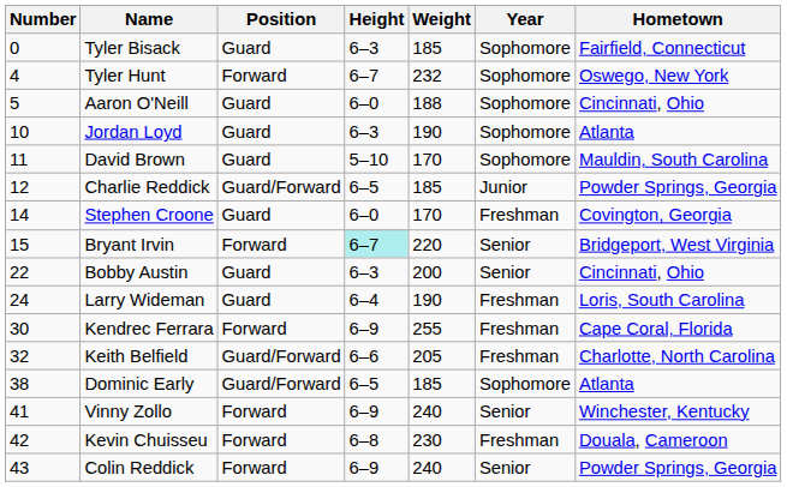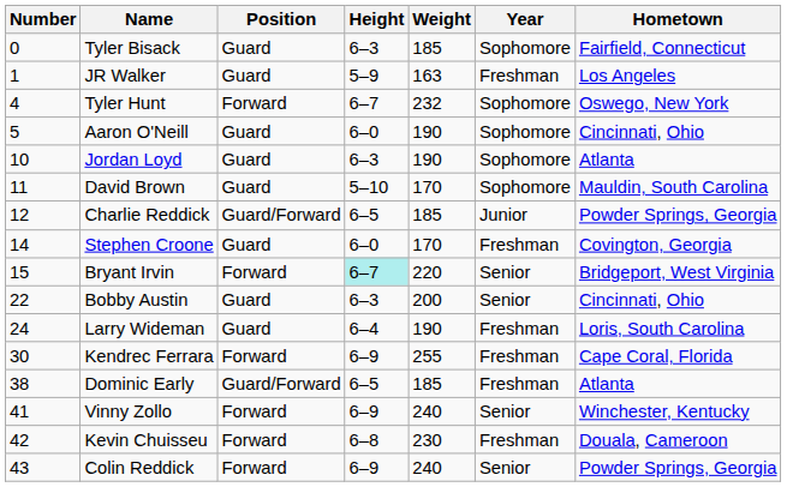 <table class="wikitable" style="font-size: 95%;">
 <tr>
 <th>Number</th>
 <th>Name</th>
 <th>Position</th>
 <th>Height</th>
 <th>Weight</th>
 <th>Year</th>
 <th>Hometown</th>
 </tr>
 <tr>
 <td>0</td>
 <td>Tyler Bisack</td>
 <td>Guard</td>
 <td>6–3</td>
 <td>185</td>
 <td>Sophomore</td>
 <td><a href='#'>Fairfield, Connecticut</a></td>
 </tr>
 <tr>
+<td>1</td>
+<td>JR Walker</td>
+<td>Guard</td>
+<td>5–9</td>
+<td>163</td>
+<td>Freshman</td>
+<td><a href='#'>Los Angeles</a></td>
+</tr>
+<tr>
 <td>4</td>
 <td>Tyler Hunt</td>
 <td>Forward</td>
 <td>6–7</td>
 <td>232</td>
 <td>Sophomore</td>
 <td><a href='#'>Oswego, New York</a></td>
 </tr>
 <tr>
 <td>5</td>
 <td>Aaron O'Neill</td>
 <td>Guard</td>
 <td>6–0</td>
-<td>188</td>
+<td>190</td>
 <td>Sophomore</td>
 <td><a href='#'>Cincinnati</a>, <a href='#'>Ohio</a></td>
 </tr>
 <tr>
 <td>10</td>
 <td><a href='#'>Jordan Loyd</a></td>
 <td>Guard</td>
 <td>6–3</td>
 <td>190</td>
 <td>Sophomore</td>
 <td><a href='#'>Atlanta</a></td>
 </tr>
 <tr>
 <td>11</td>
 <td>David Brown</td>
 <td>Guard</td>
 <td>5–10</td>
 <td>170</td>
 <td>Sophomore</td>
 <td><a href='#'>Mauldin, South Carolina</a></td>
 </tr>
 <tr>
 <td>12</td>
 <td>Charlie Reddick</td>
 <td>Guard/Forward</td>
 <td>6–5</td>
 <td>185</td>
 <td>Junior</td>
 <td><a href='#'>Powder Springs, Georgia</a></td>
 </tr>
 <tr>
 <td>14</td>
 <td><a href='#'>Stephen Croone</a></td>
 <td>Guard</td>
 <td>6–0</td>
 <td>170</td>
 <td>Freshman</td>
 <td><a href='#'>Covington, Georgia</a></td>
 </tr>
 <tr>
 <td>15</td>
 <td>Bryant Irvin</td>
 <td>Forward</td>
 <td style="background: paleturquoise;">6–7</td>
 <td>220</td>
 <td>Senior</td>
 <td><a href='#'>Bridgeport, West Virginia</a></td>
 </tr>
 <tr>
 <td>22</td>
 <td>Bobby Austin</td>
 <td>Guard</td>
 <td>6–3</td>
 <td>200</td>
 <td>Senior</td>
 <td><a href='#'>Cincinnati</a>, <a href='#'>Ohio</a></td>
 </tr>
 <tr>
 <td>24</td>
 <td>Larry Wideman</td>
 <td>Guard</td>
 <td>6–4</td>
 <td>190</td>
 <td>Freshman</td>
 <td><a href='#'>Loris, South Carolina</a></td>
 </tr>
 <tr>
 <td>30</td>
 <td>Kendrec Ferrara</td>
 <td>Forward</td>
 <td>6–9</td>
 <td>255</td>
 <td>Freshman</td>
 <td><a href='#'>Cape Coral, Florida</a></td>
 </tr>
 <tr>
-<td>32</td>
-<td>Keith Belfield</td>
-<td>Guard/Forward</td>
-<td>6–6</td>
-<td>205</td>
-<td>Freshman</td>
-<td><a href='#'>Charlotte, North Carolina</a></td>
-</tr>
-<tr>
 <td>38</td>
 <td>Dominic Early</td>
 <td>Guard/Forward</td>
 <td>6–5</td>
 <td>185</td>
-<td>Sophomore</td>
+<td>Freshman</td>
 <td><a href='#'>Atlanta</a></td>
 </tr>
 <tr>
 <td>41</td>
 <td>Vinny Zollo</td>
 <td>Forward</td>
 <td>6–9</td>
 <td>240</td>
 <td>Senior</td>
 <td><a href='#'>Winchester, Kentucky</a></td>
 </tr>
 <tr>
 <td>42</td>
 <td>Kevin Chuisseu</td>
 <td>Forward</td>
 <td>6–8</td>
 <td>230</td>
 <td>Freshman</td>
 <td><a href='#'>Douala</a>, <a href='#'>Cameroon</a></td>
 </tr>
 <tr>
 <td>43</td>
 <td>Colin Reddick</td>
 <td>Forward</td>
 <td>6–9</td>
 <td>240</td>
 <td>Senior</td>
 <td><a href='#'>Powder Springs, Georgia</a></td>
 </tr>
 </table>
